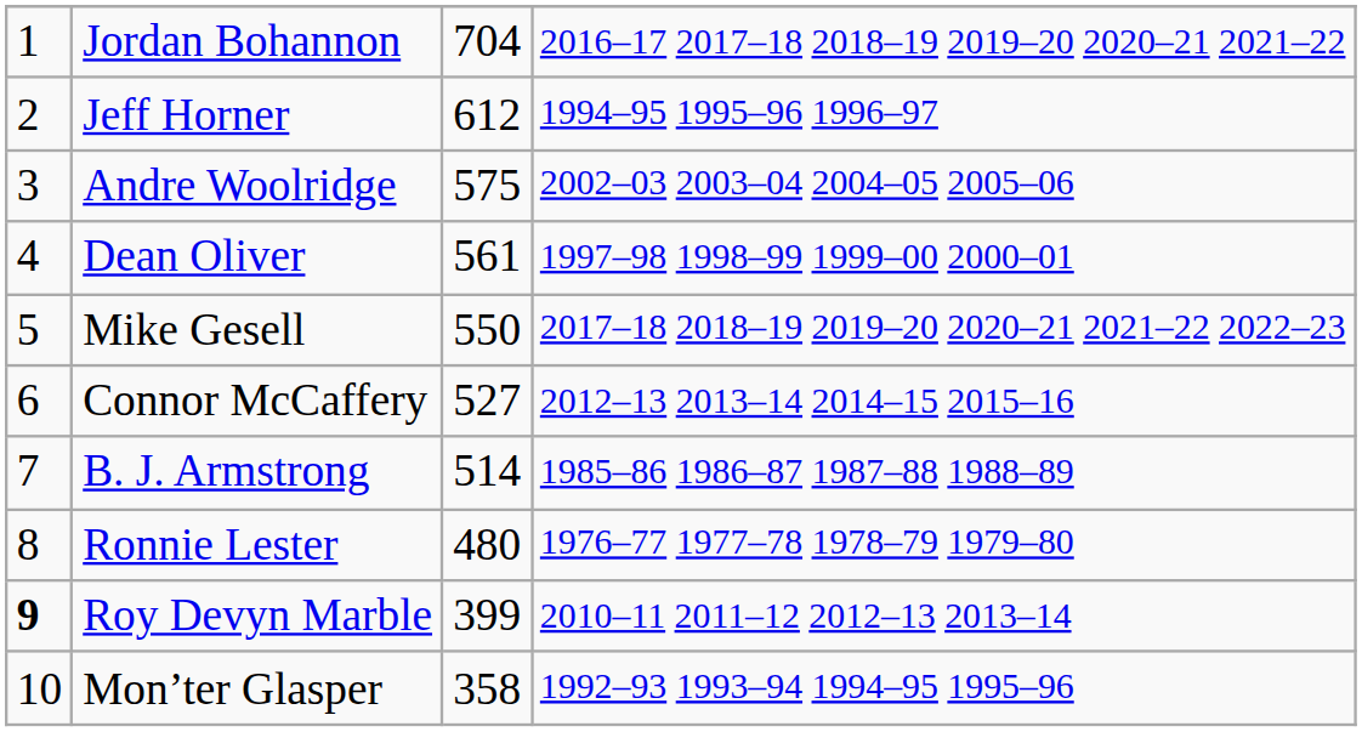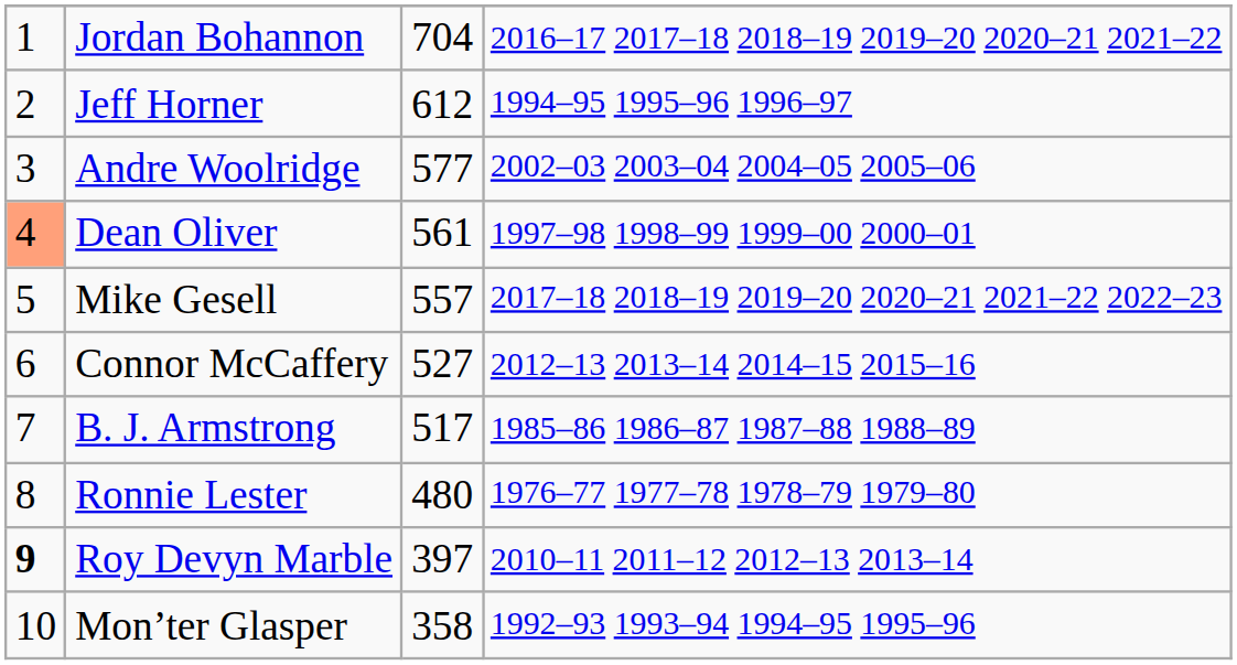 <table class="wikitable">
 <tr>
 </tr>
 <tr>
 <td>1</td>
 <td><a href='#'>Jordan Bohannon</a></td>
 <td>704</td>
 <td style="font-size:80%;"><a href='#'>2016–17</a> <a href='#'>2017–18</a> <a href='#'>2018–19</a> <a href='#'>2019–20</a> <a href='#'>2020–21</a> <a href='#'>2021–22</a></td>
 </tr>
 <tr>
 <td>2</td>
 <td><a href='#'>Jeff Horner</a></td>
 <td>612</td>
 <td style="font-size:80%;"><a href='#'>1994–95</a> <a href='#'>1995–96</a> <a href='#'>1996–97</a></td>
 </tr>
 <tr>
 <td>3</td>
 <td><a href='#'>Andre Woolridge</a></td>
-<td>575</td>
+<td>577</td>
 <td style="font-size:80%;"><a href='#'>2002–03</a> <a href='#'>2003–04</a> <a href='#'>2004–05</a> <a href='#'>2005–06</a></td>
 </tr>
 <tr>
-<td>4</td>
+<td style="background: lightsalmon;">4</td>
 <td><a href='#'>Dean Oliver</a></td>
 <td>561</td>
 <td style="font-size:80%;"><a href='#'>1997–98</a> <a href='#'>1998–99</a> <a href='#'>1999–00</a> <a href='#'>2000–01</a></td>
 </tr>
 <tr>
 <td>5</td>
 <td>Mike Gesell</td>
-<td>550</td>
+<td>557</td>
 <td style="font-size:80%;"><a href='#'>2017–18</a> <a href='#'>2018–19</a> <a href='#'>2019–20</a> <a href='#'>2020–21</a> <a href='#'>2021–22</a> <a href='#'>2022–23</a></td>
 </tr>
 <tr>
 <td>6</td>
 <td>Connor McCaffery</td>
 <td>527</td>
 <td style="font-size:80%;"><a href='#'>2012–13</a> <a href='#'>2013–14</a> <a href='#'>2014–15</a> <a href='#'>2015–16</a></td>
 </tr>
 <tr>
 <td>7</td>
 <td><a href='#'>B. J. Armstrong</a></td>
-<td>514</td>
+<td>517</td>
 <td style="font-size:80%;"><a href='#'>1985–86</a> <a href='#'>1986–87</a> <a href='#'>1987–88</a> <a href='#'>1988–89</a></td>
 </tr>
 <tr>
 <td>8</td>
 <td><a href='#'>Ronnie Lester</a></td>
 <td>480</td>
 <td style="font-size:80%;"><a href='#'>1976–77</a> <a href='#'>1977–78</a> <a href='#'>1978–79</a> <a href='#'>1979–80</a></td>
 </tr>
 <tr>
 <td><strong>9</strong></td>
 <td><a href='#'>Roy Devyn Marble</a></td>
-<td>399</td>
+<td>397</td>
 <td style="font-size:80%;"><a href='#'>2010–11</a> <a href='#'>2011–12</a> <a href='#'>2012–13</a> <a href='#'>2013–14</a></td>
 </tr>
 <tr>
 <td>10</td>
 <td>Mon’ter Glasper</td>
 <td>358</td>
 <td style="font-size:80%;"><a href='#'>1992–93</a> <a href='#'>1993–94</a> <a href='#'>1994–95</a> <a href='#'>1995–96</a></td>
 </tr>
 </table>
